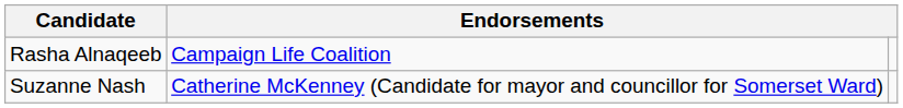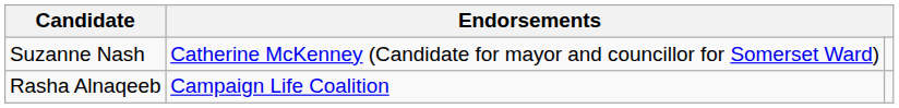 <table class="wikitable">
 <tr>
 <th colspan="1" align="center">Candidate</th>
 <th colspan="2" align="center">Endorsements</th>
 </tr>
 <tr>
+<td style="text-align:left;">Suzanne Nash</td>
+<td><a href='#'>Catherine McKenney</a> (Candidate for mayor and councillor for <a href='#'>Somerset Ward</a>)</td>
+<td></td>
+</tr>
+<tr>
 <td style="text-align:left;">Rasha Alnaqeeb</td>
 <td><a href='#'>Campaign Life Coalition</a></td>
 <td></td>
 </tr>
-<tr>
-<td style="text-align:left;">Suzanne Nash</td>
-<td><a href='#'>Catherine McKenney</a> (Candidate for mayor and councillor for <a href='#'>Somerset Ward</a>)</td>
-<td></td>
-</tr>
 </table>
